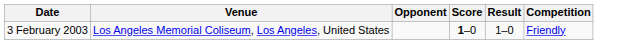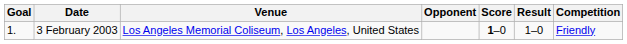 <table class="wikitable plainrowheaders sortable">
 <tr>
+<th>Goal</th>
 <th>Date</th>
 <th>Venue</th>
 <th>Opponent</th>
 <th>Score</th>
 <th>Result</th>
 <th>Competition</th>
 </tr>
 <tr>
+<td>1.</td>
 <td>3 February 2003</td>
 <td><a href='#'>Los Angeles Memorial Coliseum</a>, <a href='#'>Los Angeles</a>, United States</td>
 <td></td>
 <td align=center><strong>1</strong>–0</td>
 <td align=center>1–0</td>
 <td><a href='#'>Friendly</a></td>
 </tr>
 </table>
